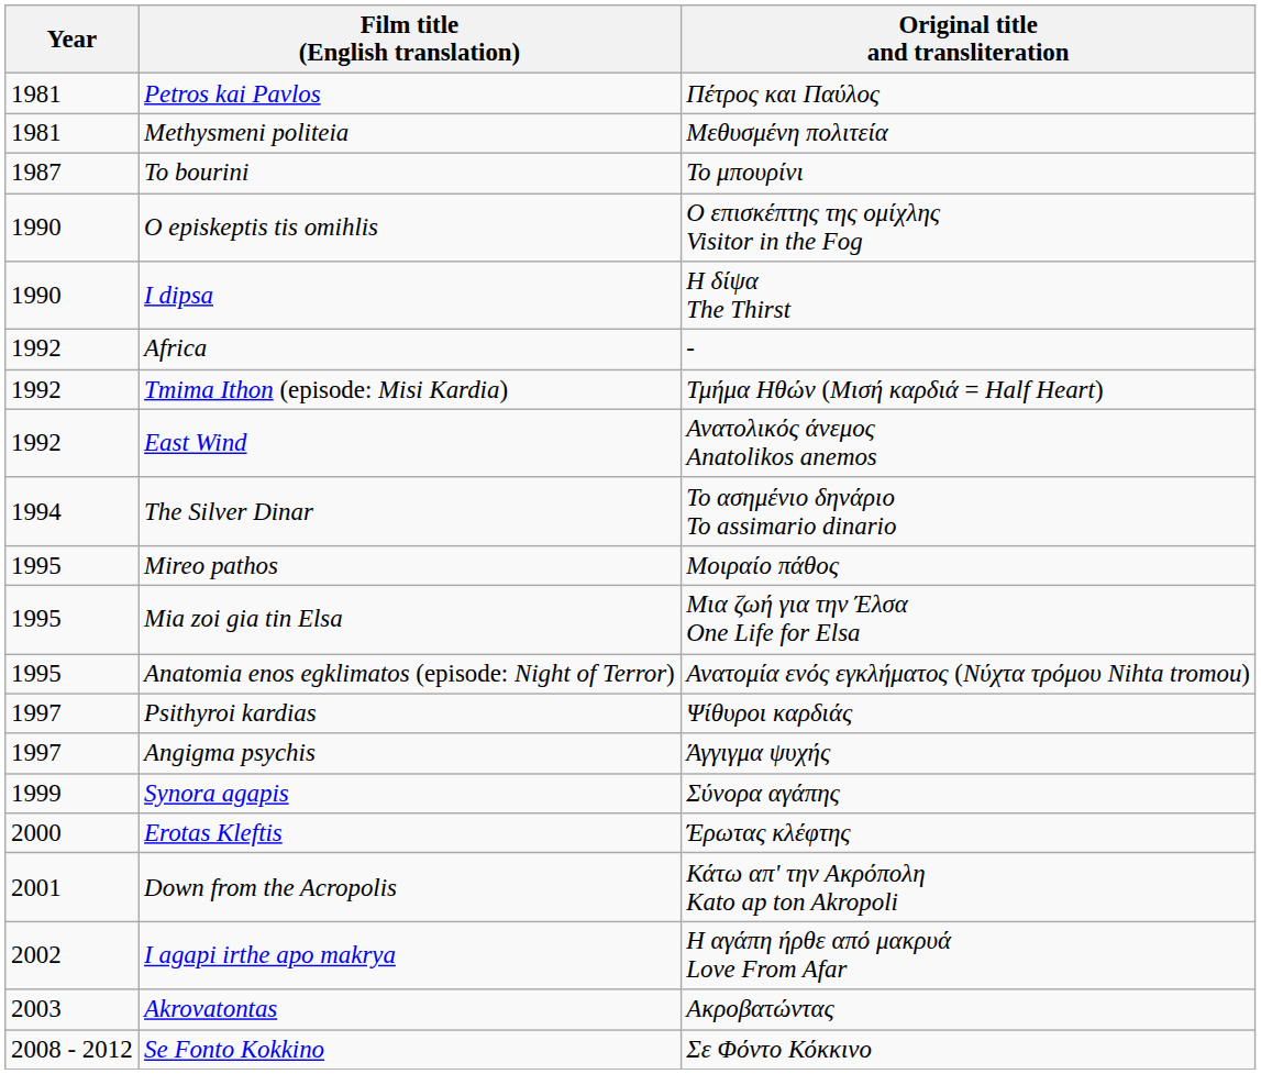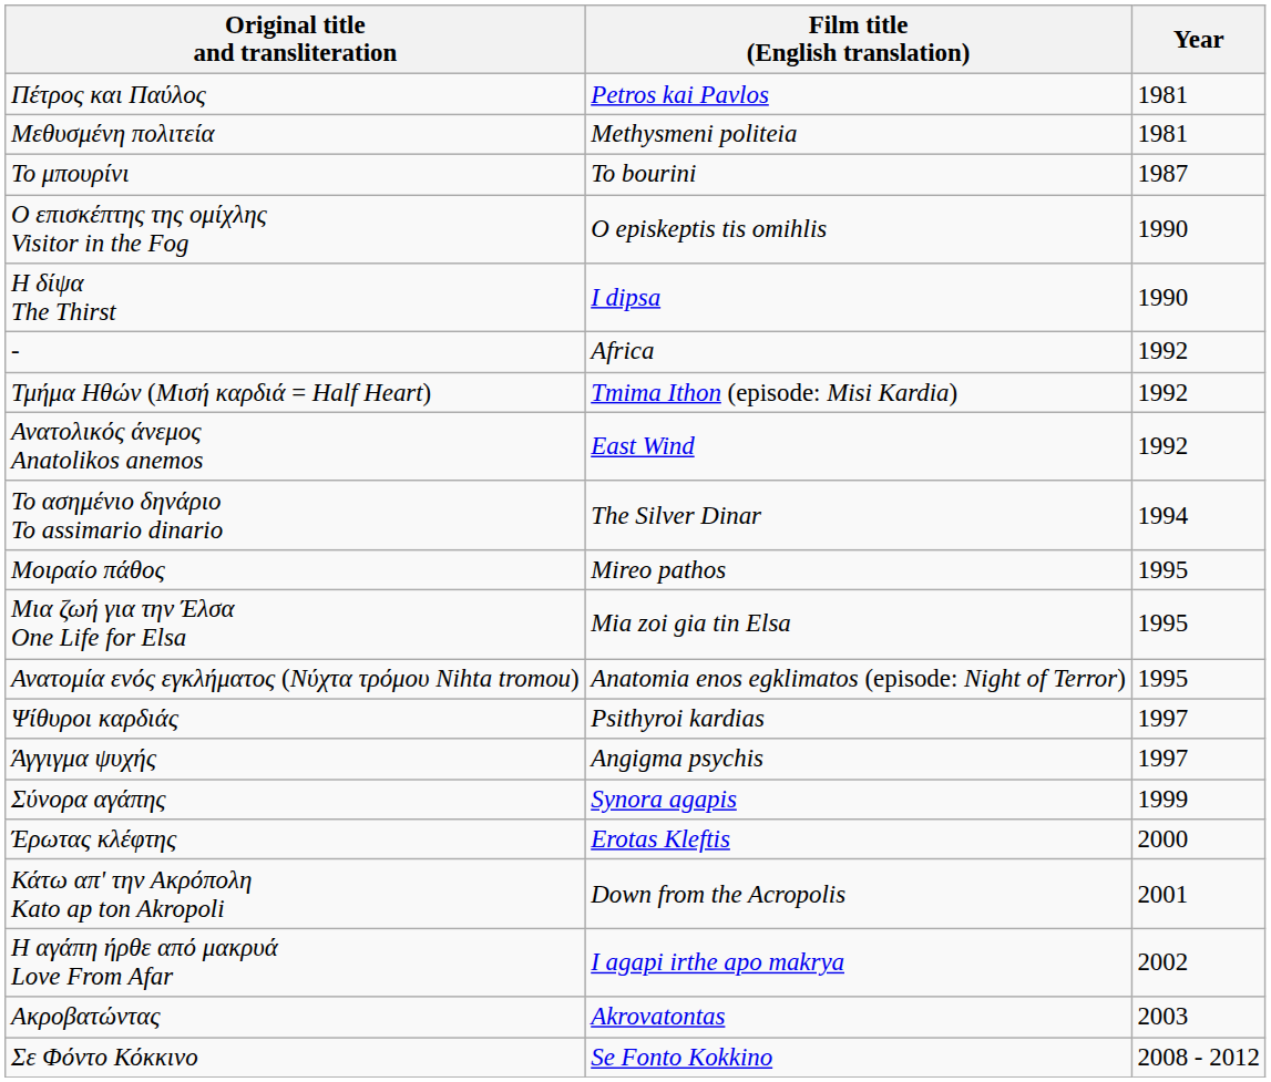 <table class="wikitable">
 <tr>
+<th>Original title<br>and transliteration</th>
+<th>Film title<br>(English translation)</th>
 <th>Year</th>
-<th>Film title<br>(English translation)</th>
-<th>Original title<br>and transliteration</th>
 </tr>
 <tr>
+<td><em>Πέτρος και Παύλος</em></td>
+<td><em><a href='#'>Petros kai Pavlos</a></em></td>
 <td>1981</td>
-<td><em><a href='#'>Petros kai Pavlos</a></em></td>
-<td><em>Πέτρος και Παύλος</em></td>
 </tr>
 <tr>
+<td><em>Μεθυσμένη πολιτεία</em></td>
+<td><em>Methysmeni politeia</em></td>
 <td>1981</td>
-<td><em>Methysmeni politeia</em></td>
-<td><em>Μεθυσμένη πολιτεία</em></td>
 </tr>
 <tr>
+<td><em>Το μπουρίνι</em></td>
+<td><em>To bourini</em></td>
 <td>1987</td>
-<td><em>To bourini</em></td>
-<td><em>Το μπουρίνι</em></td>
 </tr>
 <tr>
+<td><em>Ο επισκέπτης της ομίχλης</em><br><em>Visitor in the Fog</em></td>
+<td><em>O episkeptis tis omihlis</em></td>
 <td>1990</td>
-<td><em>O episkeptis tis omihlis</em></td>
-<td><em>Ο επισκέπτης της ομίχλης</em><br><em>Visitor in the Fog</em></td>
 </tr>
 <tr>
+<td><em>Η δίψα</em><br><em>The Thirst</em></td>
+<td><em><a href='#'>I dipsa</a></em></td>
 <td>1990</td>
-<td><em><a href='#'>I dipsa</a></em></td>
-<td><em>Η δίψα</em><br><em>The Thirst</em></td>
 </tr>
 <tr>
+<td>-</td>
+<td><em>Africa</em></td>
 <td>1992</td>
-<td><em>Africa</em></td>
-<td>-</td>
 </tr>
 <tr>
+<td><em>Τμήμα Ηθών</em> (<em>Μισή καρδιά</em> = <em>Half Heart</em>)</td>
+<td><em><a href='#'>Tmima Ithon</a></em> (episode: <em>Misi Kardia</em>)</td>
 <td>1992</td>
-<td><em><a href='#'>Tmima Ithon</a></em> (episode: <em>Misi Kardia</em>)</td>
-<td><em>Τμήμα Ηθών</em> (<em>Μισή καρδιά</em> = <em>Half Heart</em>)</td>
 </tr>
 <tr>
+<td><em>Ανατολικός άνεμος</em><br><em>Anatolikos anemos</em></td>
+<td><em><a href='#'>East Wind</a></em></td>
 <td>1992</td>
-<td><em><a href='#'>East Wind</a></em></td>
-<td><em>Ανατολικός άνεμος</em><br><em>Anatolikos anemos</em></td>
 </tr>
 <tr>
+<td><em>Το ασημένιο δηνάριο</em><br><em>To assimario dinario</em></td>
+<td><em>The Silver Dinar</em></td>
 <td>1994</td>
-<td><em>The Silver Dinar</em></td>
-<td><em>Το ασημένιο δηνάριο</em><br><em>To assimario dinario</em></td>
 </tr>
 <tr>
+<td><em>Μοιραίο πάθος</em></td>
+<td><em>Mireo pathos</em></td>
 <td>1995</td>
-<td><em>Mireo pathos</em></td>
-<td><em>Μοιραίο πάθος</em></td>
 </tr>
 <tr>
+<td><em>Μια ζωή για την Έλσα</em><br><em>One Life for Elsa</em></td>
+<td><em>Mia zoi gia tin Elsa</em></td>
 <td>1995</td>
-<td><em>Mia zoi gia tin Elsa</em></td>
-<td><em>Μια ζωή για την Έλσα</em><br><em>One Life for Elsa</em></td>
 </tr>
 <tr>
+<td><em>Ανατομία ενός εγκλήματος</em> (<em>Νύχτα τρόμου</em> <em>Nihta tromou</em>)</td>
+<td><em>Anatomia enos egklimatos</em> (episode: <em>Night of Terror</em>)</td>
 <td>1995</td>
-<td><em>Anatomia enos egklimatos</em> (episode: <em>Night of Terror</em>)</td>
-<td><em>Ανατομία ενός εγκλήματος</em> (<em>Νύχτα τρόμου</em> <em>Nihta tromou</em>)</td>
 </tr>
 <tr>
+<td><em>Ψίθυροι καρδιάς</em></td>
+<td><em>Psithyroi kardias</em></td>
 <td>1997</td>
-<td><em>Psithyroi kardias</em></td>
-<td><em>Ψίθυροι καρδιάς</em></td>
 </tr>
 <tr>
+<td><em>Άγγιγμα ψυχής</em></td>
+<td><em>Angigma psychis</em></td>
 <td>1997</td>
-<td><em>Angigma psychis</em></td>
-<td><em>Άγγιγμα ψυχής</em></td>
 </tr>
 <tr>
+<td><em>Σύνορα αγάπης</em></td>
+<td><em><a href='#'>Synora agapis</a></em></td>
 <td>1999</td>
-<td><em><a href='#'>Synora agapis</a></em></td>
-<td><em>Σύνορα αγάπης</em></td>
 </tr>
 <tr>
+<td><em>Έρωτας κλέφτης</em></td>
+<td><em><a href='#'>Erotas Kleftis</a></em></td>
 <td>2000</td>
-<td><em><a href='#'>Erotas Kleftis</a></em></td>
-<td><em>Έρωτας κλέφτης</em></td>
 </tr>
 <tr>
+<td><em>Κάτω απ' την Ακρόπολη</em><br><em>Kato ap ton Akropoli</em></td>
+<td><em>Down from the Acropolis</em></td>
 <td>2001</td>
-<td><em>Down from the Acropolis</em></td>
-<td><em>Κάτω απ' την Ακρόπολη</em><br><em>Kato ap ton Akropoli</em></td>
 </tr>
 <tr>
+<td><em>Η αγάπη ήρθε από μακρυά</em><br><em>Love From Afar</em></td>
+<td><em><a href='#'>I agapi irthe apo makrya</a></em></td>
 <td>2002</td>
-<td><em><a href='#'>I agapi irthe apo makrya</a></em></td>
-<td><em>Η αγάπη ήρθε από μακρυά</em><br><em>Love From Afar</em></td>
 </tr>
 <tr>
+<td><em>Ακροβατώντας</em></td>
+<td><em><a href='#'>Akrovatontas</a></em></td>
 <td>2003</td>
-<td><em><a href='#'>Akrovatontas</a></em></td>
-<td><em>Ακροβατώντας</em></td>
 </tr>
 <tr>
+<td><em>Σε Φόντο Κόκκινο</em></td>
+<td><em><a href='#'>Se Fonto Kokkino</a></em></td>
 <td>2008 - 2012</td>
-<td><em><a href='#'>Se Fonto Kokkino</a></em></td>
-<td><em>Σε Φόντο Κόκκινο</em></td>
 </tr>
 </table>
